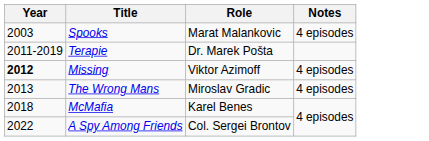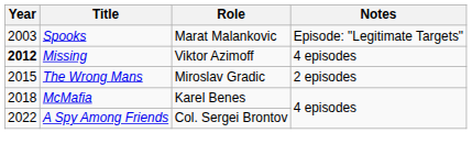 <table class="wikitable sortable">
 <tr>
 <th>Year</th>
 <th>Title</th>
 <th>Role</th>
 <th>Notes</th>
 </tr>
 <tr>
 <td>2003</td>
 <td><em><a href='#'>Spooks</a></em></td>
 <td>Marat Malankovic</td>
-<td>4 episodes</td>
-</tr>
-<tr>
-<td>2011-2019</td>
-<td><em><a href='#'>Terapie</a></em></td>
-<td>Dr. Marek Pošta</td>
-<td></td>
+<td>Episode: "Legitimate Targets"</td>
 </tr>
 <tr>
 <td><strong>2012</strong></td>
 <td><em><a href='#'>Missing</a></em></td>
 <td>Viktor Azimoff</td>
 <td>4 episodes</td>
 </tr>
 <tr>
-<td>2013</td>
+<td>2015</td>
 <td><em><a href='#'>The Wrong Mans</a></em></td>
 <td>Miroslav Gradic</td>
-<td>4 episodes</td>
+<td>2 episodes</td>
 </tr>
 <tr>
 <td>2018</td>
 <td><em><a href='#'>McMafia</a></em></td>
 <td>Karel Benes</td>
 <td rowspan="2">4 episodes</td>
 </tr>
 <tr>
 <td>2022</td>
 <td><em><a href='#'>A Spy Among Friends</a></em></td>
 <td>Col. Sergei Brontov</td>
 </tr>
 </table>
